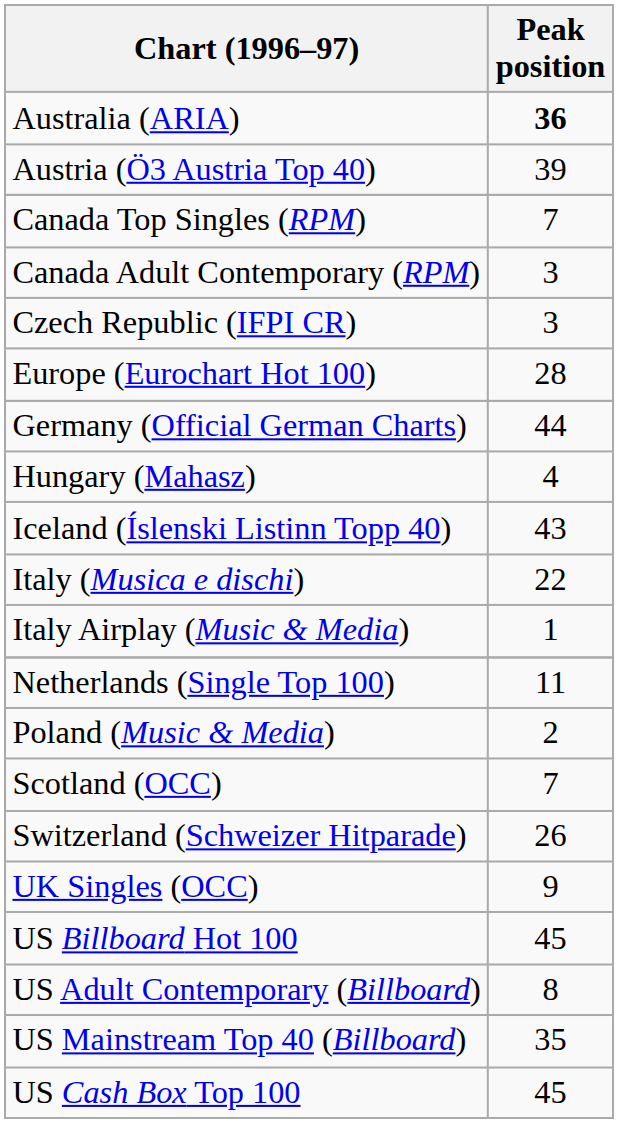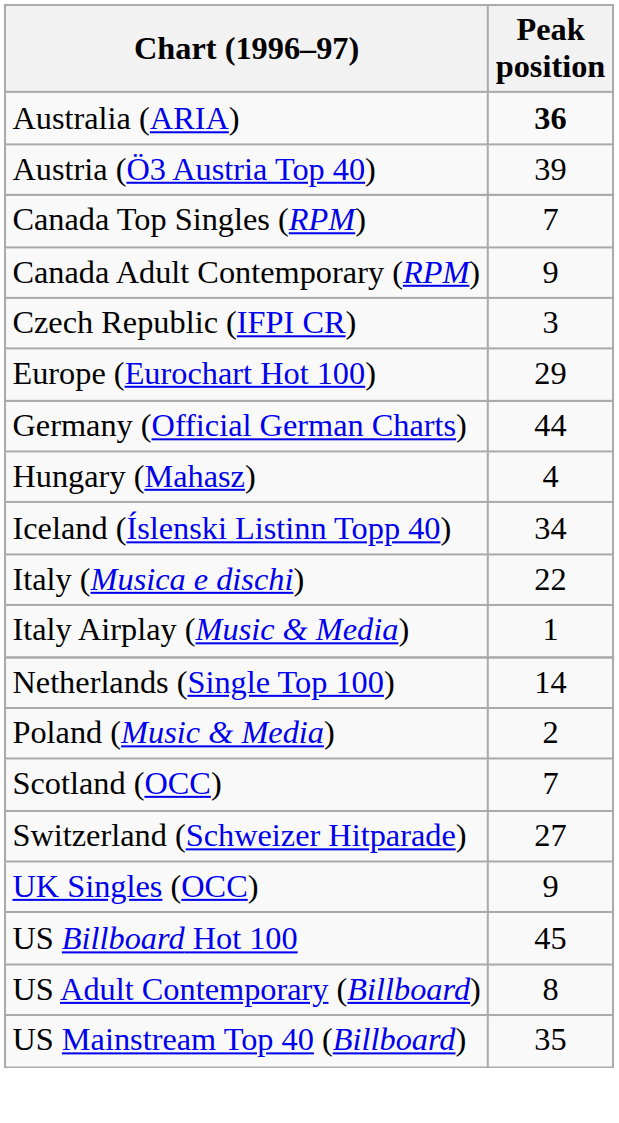 <table class="wikitable sortable">
 <tr>
 <th>Chart (1996–97)</th>
 <th>Peak<br>position</th>
 </tr>
 <tr>
 <td>Australia (<a href='#'>ARIA</a>)</td>
 <td style="text-align:center;"><strong>36</strong></td>
 </tr>
 <tr>
 <td>Austria (<a href='#'>Ö3 Austria Top 40</a>)</td>
 <td style="text-align:center;">39</td>
 </tr>
 <tr>
 </tr>
 <tr>
 <td>Canada Top Singles (<em><a href='#'>RPM</a></em>)</td>
 <td style="text-align:center;">7</td>
 </tr>
 <tr>
 <td>Canada Adult Contemporary (<em><a href='#'>RPM</a></em>)</td>
-<td style="text-align:center;">3</td>
+<td style="text-align:center;">9</td>
 </tr>
 <tr>
 <td>Czech Republic (<a href='#'>IFPI CR</a>)</td>
 <td style="text-align:center;">3</td>
 </tr>
 <tr>
 <td>Europe (<a href='#'>Eurochart Hot 100</a>)</td>
-<td style="text-align:center;">28</td>
+<td style="text-align:center;">29</td>
 </tr>
 <tr>
 </tr>
 <tr>
 <td>Germany (<a href='#'>Official German Charts</a>)</td>
 <td style="text-align:center;">44</td>
 </tr>
 <tr>
 <td>Hungary (<a href='#'>Mahasz</a>)</td>
 <td style="text-align:center;">4</td>
 </tr>
 <tr>
 <td>Iceland (<a href='#'>Íslenski Listinn Topp 40</a>)</td>
-<td style="text-align:center;">43</td>
+<td style="text-align:center;">34</td>
 </tr>
 <tr>
 <td>Italy (<em><a href='#'>Musica e dischi</a></em>)</td>
 <td style="text-align:center;">22</td>
 </tr>
 <tr>
 <td>Italy Airplay (<em><a href='#'>Music & Media</a></em>)</td>
 <td style="text-align:center;">1</td>
 </tr>
 <tr>
 </tr>
 <tr>
 <td>Netherlands (<a href='#'>Single Top 100</a>)</td>
-<td style="text-align:center;">11</td>
+<td style="text-align:center;">14</td>
 </tr>
 <tr>
 <td>Poland (<em><a href='#'>Music & Media</a></em>)</td>
 <td align="center">2</td>
 </tr>
 <tr>
 <td>Scotland (<a href='#'>OCC</a>)</td>
 <td style="text-align:center;">7</td>
 </tr>
 <tr>
 <td>Switzerland (<a href='#'>Schweizer Hitparade</a>)</td>
-<td style="text-align:center;">26</td>
+<td style="text-align:center;">27</td>
 </tr>
 <tr>
 <td><a href='#'>UK Singles</a> (<a href='#'>OCC</a>)</td>
 <td style="text-align:center;">9</td>
 </tr>
 <tr>
 <td>US <a href='#'><em>Billboard</em> Hot 100</a></td>
 <td style="text-align:center;">45</td>
 </tr>
 <tr>
 <td>US <a href='#'>Adult Contemporary</a> (<em><a href='#'>Billboard</a></em>)</td>
 <td style="text-align:center;">8</td>
 </tr>
 <tr>
 <td>US <a href='#'>Mainstream Top 40</a> (<em><a href='#'>Billboard</a></em>)</td>
 <td style="text-align:center;">35</td>
 </tr>
-<tr>
-<td>US <a href='#'><em>Cash Box</em> Top 100</a></td>
-<td align="center">45</td>
-</tr>
 </table>
